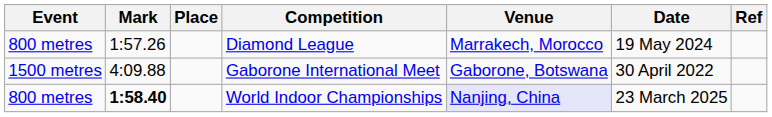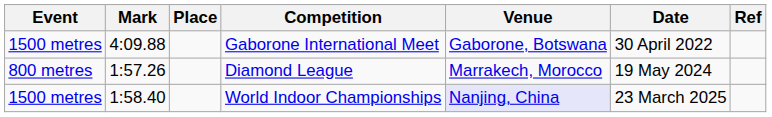 <table class="wikitable">
 <tr>
 <th>Event</th>
 <th>Mark</th>
 <th>Place</th>
 <th>Competition</th>
 <th>Venue</th>
 <th>Date</th>
 <th>Ref</th>
+</tr>
+<tr>
+<td><a href='#'>1500 metres</a></td>
+<td>4:09.88 </td>
+<td style="text-align:center;"></td>
+<td><a href='#'>Gaborone International Meet</a></td>
+<td><a href='#'>Gaborone, Botswana</a></td>
+<td>30 April 2022</td>
+<td></td>
 </tr>
 <tr>
 <td><a href='#'>800 metres</a></td>
 <td>1:57.26 </td>
 <td style="text-align:center;"></td>
 <td><a href='#'>Diamond League</a></td>
 <td><a href='#'>Marrakech, Morocco</a></td>
 <td>19 May 2024</td>
 <td></td>
 </tr>
 <tr>
 <td><a href='#'>1500 metres</a></td>
-<td>4:09.88 </td>
-<td style="text-align:center;"></td>
-<td><a href='#'>Gaborone International Meet</a></td>
-<td><a href='#'>Gaborone, Botswana</a></td>
-<td>30 April 2022</td>
-<td></td>
-</tr>
-<tr>
-<td><a href='#'>800 metres</a></td>
-<td><strong>1:58.40</strong></td>
+<td>1:58.40</td>
 <td style="text-align:center;"></td>
 <td><a href='#'>World Indoor Championships</a></td>
 <td style="background: lavender;"><a href='#'>Nanjing, China</a></td>
 <td>23 March 2025</td>
 <td></td>
 </tr>
 </table>
